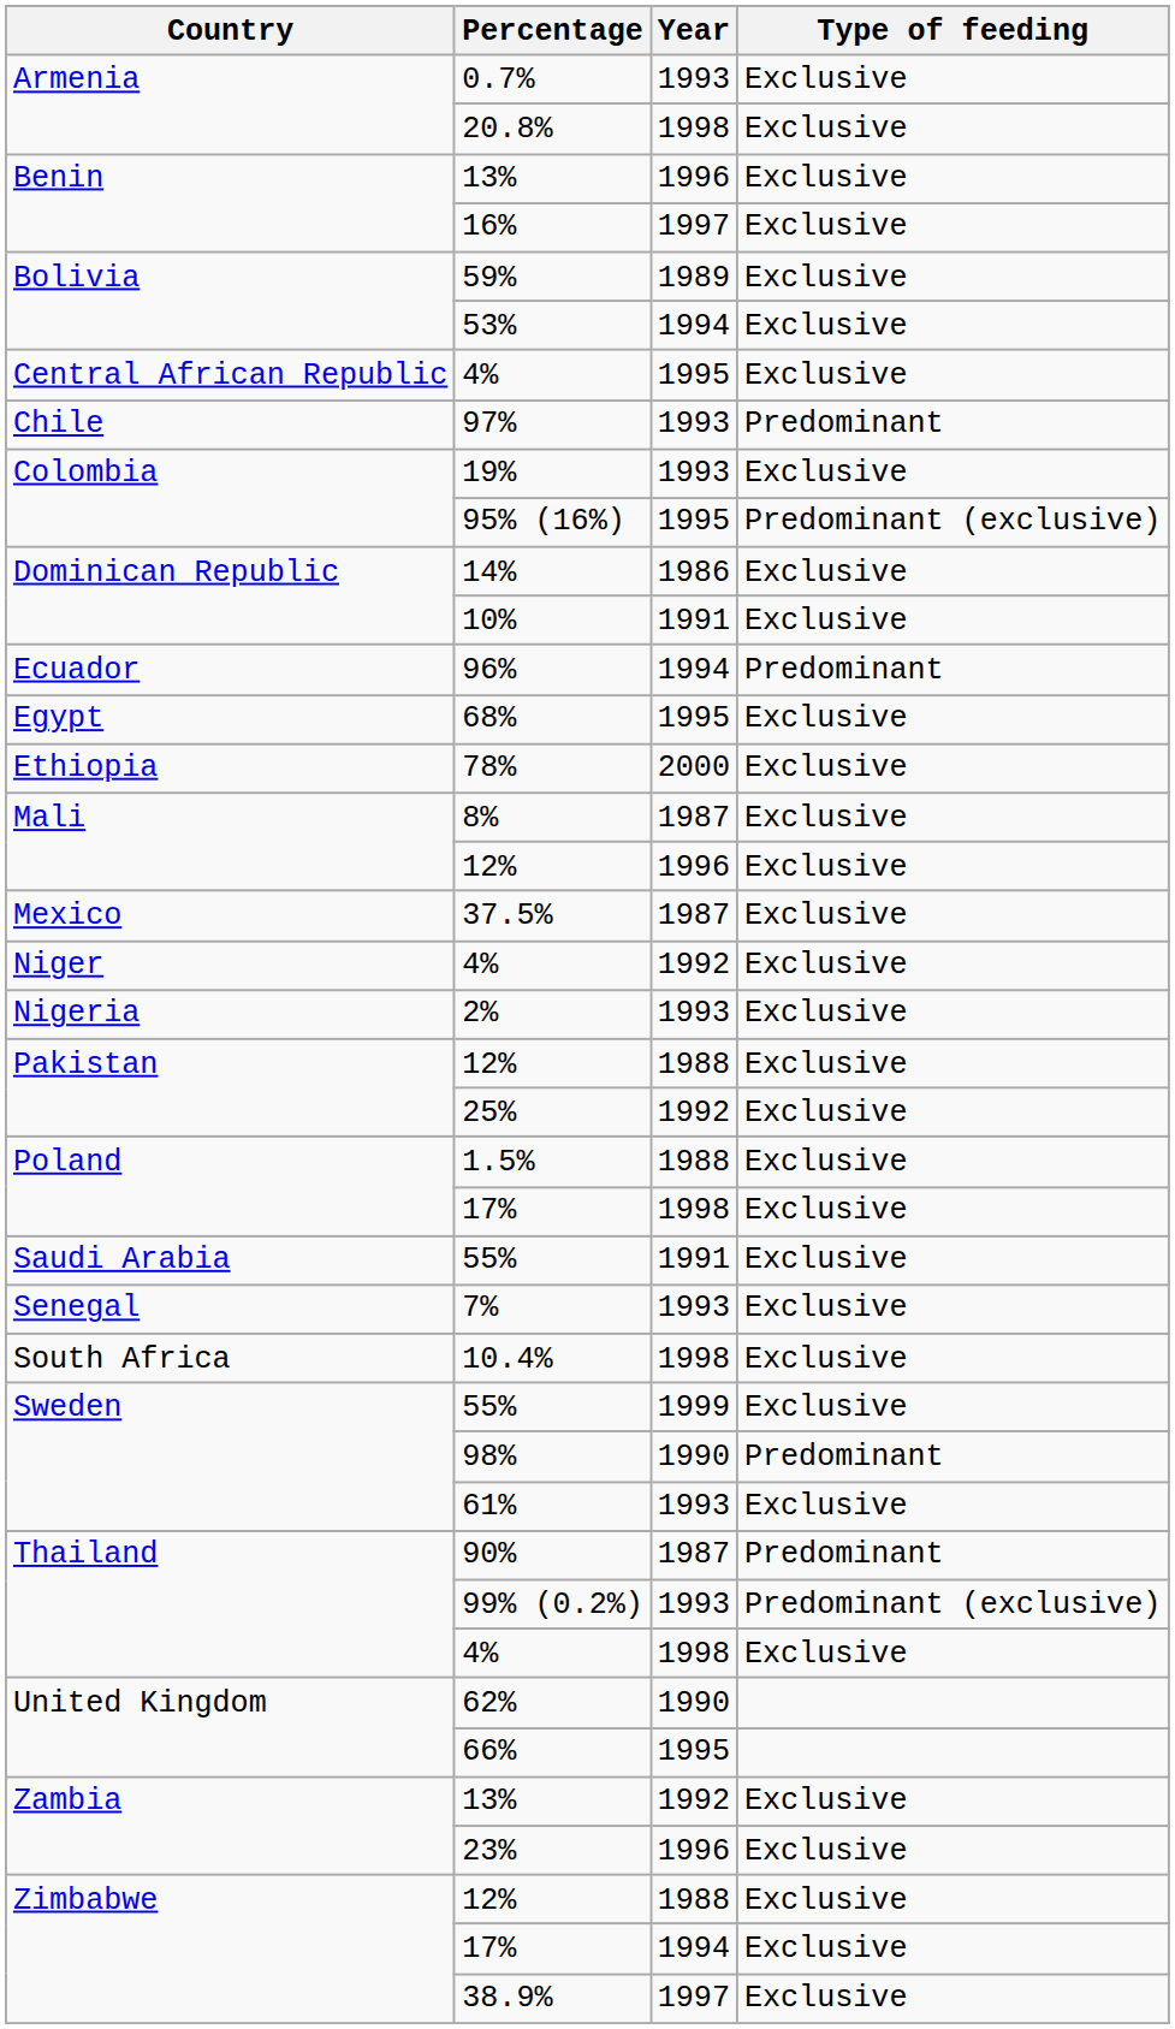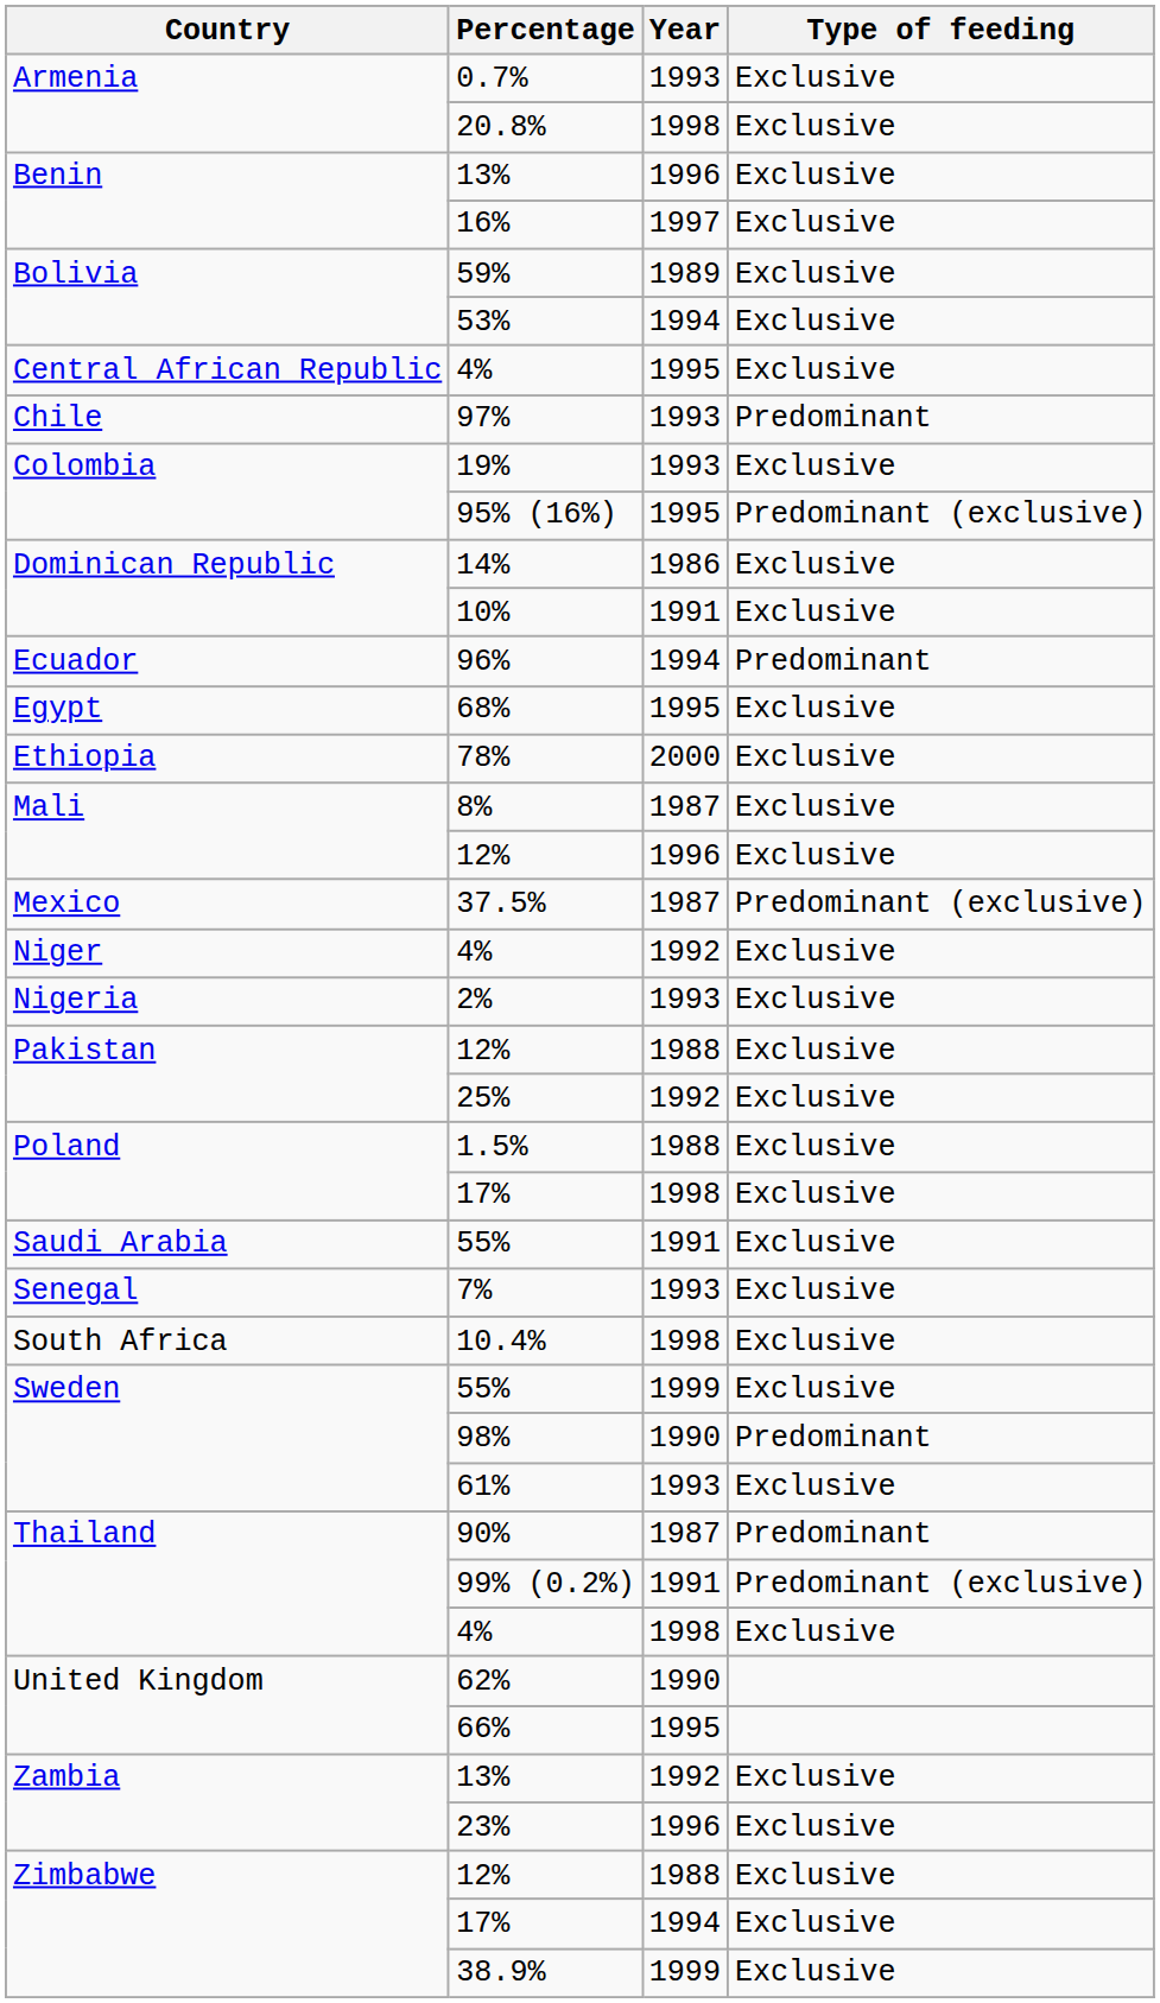 <table class="wikitable sortable">
 <tr>
 <th>Country</th>
 <th>Percentage</th>
 <th>Year</th>
 <th>Type of feeding</th>
 </tr>
 <tr>
 <td rowspan="2" style="vertical-align:top;"><a href='#'>Armenia</a></td>
 <td>0.7%</td>
 <td>1993</td>
 <td>Exclusive</td>
 </tr>
 <tr>
 <td>20.8%</td>
 <td>1998</td>
 <td>Exclusive</td>
 </tr>
 <tr>
 <td rowspan="2" style="vertical-align:top;"><a href='#'>Benin</a></td>
 <td>13%</td>
 <td>1996</td>
 <td>Exclusive</td>
 </tr>
 <tr>
 <td>16%</td>
 <td>1997</td>
 <td>Exclusive</td>
 </tr>
 <tr>
 <td rowspan="2" style="vertical-align:top;"><a href='#'>Bolivia</a></td>
 <td>59%</td>
 <td>1989</td>
 <td>Exclusive</td>
 </tr>
 <tr>
 <td>53%</td>
 <td>1994</td>
 <td>Exclusive</td>
 </tr>
 <tr>
 <td><a href='#'>Central African Republic</a></td>
 <td>4%</td>
 <td>1995</td>
 <td>Exclusive</td>
 </tr>
 <tr>
 <td><a href='#'>Chile</a></td>
 <td>97%</td>
 <td>1993</td>
 <td>Predominant</td>
 </tr>
 <tr>
 <td rowspan="2" style="vertical-align:top;"><a href='#'>Colombia</a></td>
 <td>19%</td>
 <td>1993</td>
 <td>Exclusive</td>
 </tr>
 <tr>
 <td>95% (16%)</td>
 <td>1995</td>
 <td>Predominant (exclusive)</td>
 </tr>
 <tr>
 <td rowspan="2" style="vertical-align:top;"><a href='#'>Dominican Republic</a></td>
 <td>14%</td>
 <td>1986</td>
 <td>Exclusive</td>
 </tr>
 <tr>
 <td>10%</td>
 <td>1991</td>
 <td>Exclusive</td>
 </tr>
 <tr>
 <td><a href='#'>Ecuador</a></td>
 <td>96%</td>
 <td>1994</td>
 <td>Predominant</td>
 </tr>
 <tr>
 <td><a href='#'>Egypt</a></td>
 <td>68%</td>
 <td>1995</td>
 <td>Exclusive</td>
 </tr>
 <tr>
 <td><a href='#'>Ethiopia</a></td>
 <td>78%</td>
 <td>2000</td>
 <td>Exclusive</td>
 </tr>
 <tr>
 <td rowspan="2" style="vertical-align:top;"><a href='#'>Mali</a></td>
 <td>8%</td>
 <td>1987</td>
 <td>Exclusive</td>
 </tr>
 <tr>
 <td>12%</td>
 <td>1996</td>
 <td>Exclusive</td>
 </tr>
 <tr>
 <td><a href='#'>Mexico</a></td>
 <td>37.5%</td>
 <td>1987</td>
-<td>Exclusive</td>
+<td>Predominant (exclusive)</td>
 </tr>
 <tr>
 <td><a href='#'>Niger</a></td>
 <td>4%</td>
 <td>1992</td>
 <td>Exclusive</td>
 </tr>
 <tr>
 <td><a href='#'>Nigeria</a></td>
 <td>2%</td>
 <td>1993</td>
 <td>Exclusive</td>
 </tr>
 <tr>
 <td rowspan="2" style="vertical-align:top;"><a href='#'>Pakistan</a></td>
 <td>12%</td>
 <td>1988</td>
 <td>Exclusive</td>
 </tr>
 <tr>
 <td>25%</td>
 <td>1992</td>
 <td>Exclusive</td>
 </tr>
 <tr>
 <td rowspan="2" style="vertical-align:top;"><a href='#'>Poland</a></td>
 <td>1.5%</td>
 <td>1988</td>
 <td>Exclusive</td>
 </tr>
 <tr>
 <td>17%</td>
 <td>1998</td>
 <td>Exclusive</td>
 </tr>
 <tr>
 <td><a href='#'>Saudi Arabia</a></td>
 <td>55%</td>
 <td>1991</td>
 <td>Exclusive</td>
 </tr>
 <tr>
 <td><a href='#'>Senegal</a></td>
 <td>7%</td>
 <td>1993</td>
 <td>Exclusive</td>
 </tr>
 <tr>
 <td>South Africa</td>
 <td>10.4%</td>
 <td>1998</td>
 <td>Exclusive</td>
 </tr>
 <tr>
 <td rowspan="3" style="vertical-align:top;"><a href='#'>Sweden</a></td>
 <td>55%</td>
 <td>1999</td>
 <td>Exclusive</td>
 </tr>
 <tr>
 <td>98%</td>
 <td>1990</td>
 <td>Predominant</td>
 </tr>
 <tr>
 <td>61%</td>
 <td>1993</td>
 <td>Exclusive</td>
 </tr>
 <tr>
 <td rowspan="3" style="vertical-align:top;"><a href='#'>Thailand</a></td>
 <td>90%</td>
 <td>1987</td>
 <td>Predominant</td>
 </tr>
 <tr>
 <td>99% (0.2%)</td>
-<td>1993</td>
+<td>1991</td>
 <td>Predominant (exclusive)</td>
 </tr>
 <tr>
 <td>4%</td>
 <td>1998</td>
 <td>Exclusive</td>
 </tr>
 <tr>
 <td rowspan="2" style="vertical-align:top;">United Kingdom</td>
 <td>62%</td>
 <td>1990</td>
 <td></td>
 </tr>
 <tr>
 <td>66%</td>
 <td>1995</td>
 <td></td>
 </tr>
 <tr>
 <td rowspan="2" style="vertical-align:top;"><a href='#'>Zambia</a></td>
 <td>13%</td>
 <td>1992</td>
 <td>Exclusive</td>
 </tr>
 <tr>
 <td>23%</td>
 <td>1996</td>
 <td>Exclusive</td>
 </tr>
 <tr>
 <td rowspan="3" style="vertical-align:top;"><a href='#'>Zimbabwe</a></td>
 <td>12%</td>
 <td>1988</td>
 <td>Exclusive</td>
 </tr>
 <tr>
 <td>17%</td>
 <td>1994</td>
 <td>Exclusive</td>
 </tr>
 <tr>
 <td>38.9%</td>
-<td>1997</td>
+<td>1999</td>
 <td>Exclusive</td>
 </tr>
 </table>
